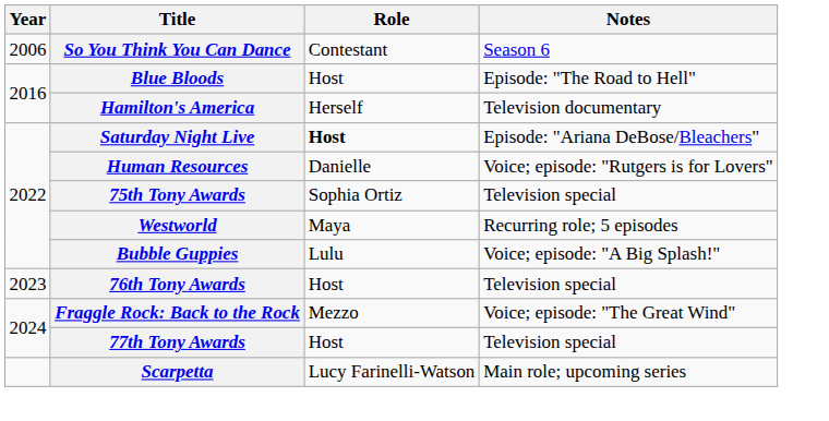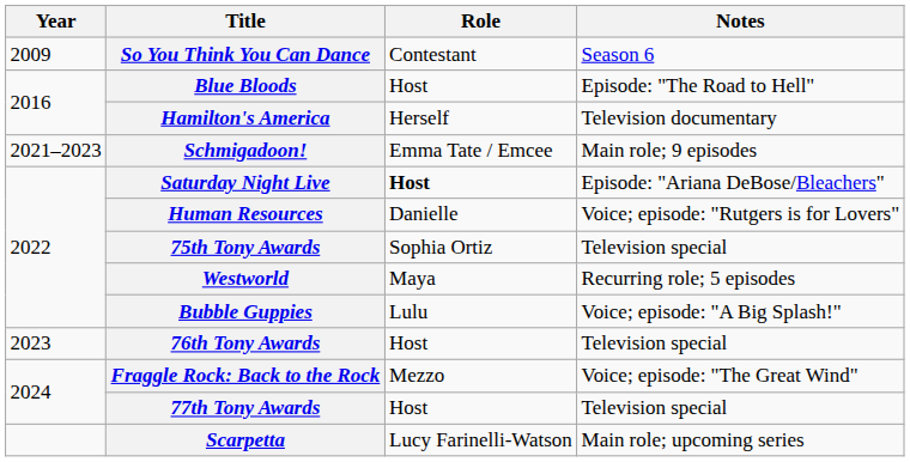 <table class="wikitable plainrowheaders sortable">
 <tr>
 <th scope="col">Year</th>
 <th scope="col">Title</th>
 <th scope="col">Role</th>
 <th scope="col" class="unsortable">Notes</th>
 </tr>
 <tr>
-<td>2006</td>
+<td>2009</td>
 <th scope="row"><em><a href='#'>So You Think You Can Dance</a></em></th>
 <td>Contestant</td>
 <td><a href='#'>Season 6</a></td>
 </tr>
 <tr>
 <td rowspan="2">2016</td>
 <th scope="row"><em><a href='#'>Blue Bloods</a></em></th>
 <td>Host</td>
 <td>Episode: "The Road to Hell"</td>
 </tr>
 <tr>
 <th scope="row"><em><a href='#'>Hamilton's America</a></em></th>
 <td>Herself</td>
 <td>Television documentary</td>
+</tr>
+<tr>
+<td>2021–2023</td>
+<th scope="row"><em><a href='#'>Schmigadoon!</a></em></th>
+<td>Emma Tate / Emcee</td>
+<td>Main role; 9 episodes</td>
 </tr>
 <tr>
 <td rowspan="5">2022</td>
 <th scope="row"><em><a href='#'>Saturday Night Live</a></em></th>
 <td><strong>Host</strong></td>
 <td>Episode: "Ariana DeBose/<a href='#'>Bleachers</a>"</td>
 </tr>
 <tr>
 <th scope="row"><em><a href='#'>Human Resources</a></em></th>
 <td>Danielle</td>
 <td>Voice; episode: "Rutgers is for Lovers"</td>
 </tr>
 <tr>
 <th scope="row"><em><a href='#'>75th Tony Awards</a></em></th>
 <td>Sophia Ortiz</td>
 <td>Television special</td>
 </tr>
 <tr>
 <th scope="row"><em><a href='#'>Westworld</a></em></th>
 <td>Maya</td>
 <td>Recurring role; 5 episodes</td>
 </tr>
 <tr>
 <th scope="row"><em><a href='#'>Bubble Guppies</a></em></th>
 <td>Lulu</td>
 <td>Voice; episode: "A Big Splash!"</td>
 </tr>
 <tr>
 <td>2023</td>
 <th scope="row"><em><a href='#'>76th Tony Awards</a></em></th>
 <td>Host</td>
 <td>Television special</td>
 </tr>
 <tr>
 <td rowspan="2">2024</td>
 <th scope="row"><em><a href='#'>Fraggle Rock: Back to the Rock</a></em></th>
 <td>Mezzo</td>
 <td>Voice; episode: "The Great Wind"</td>
 </tr>
 <tr>
 <th scope="row"><em><a href='#'>77th Tony Awards</a></em></th>
 <td>Host</td>
 <td>Television special</td>
 </tr>
 <tr>
 <td></td>
 <th scope="row"><a href='#'><em>Scarpetta</em></a></th>
 <td>Lucy Farinelli-Watson</td>
 <td>Main role; upcoming series</td>
 </tr>
 </table>
